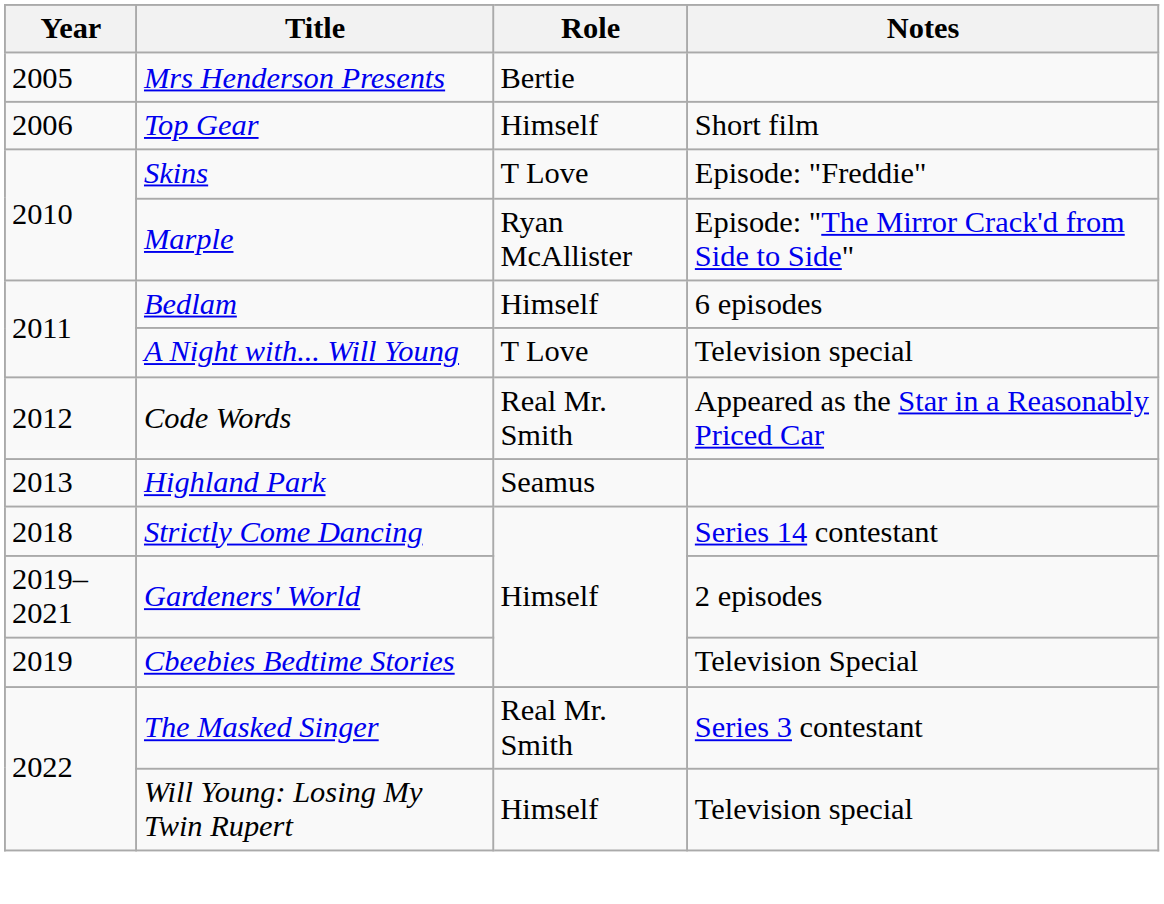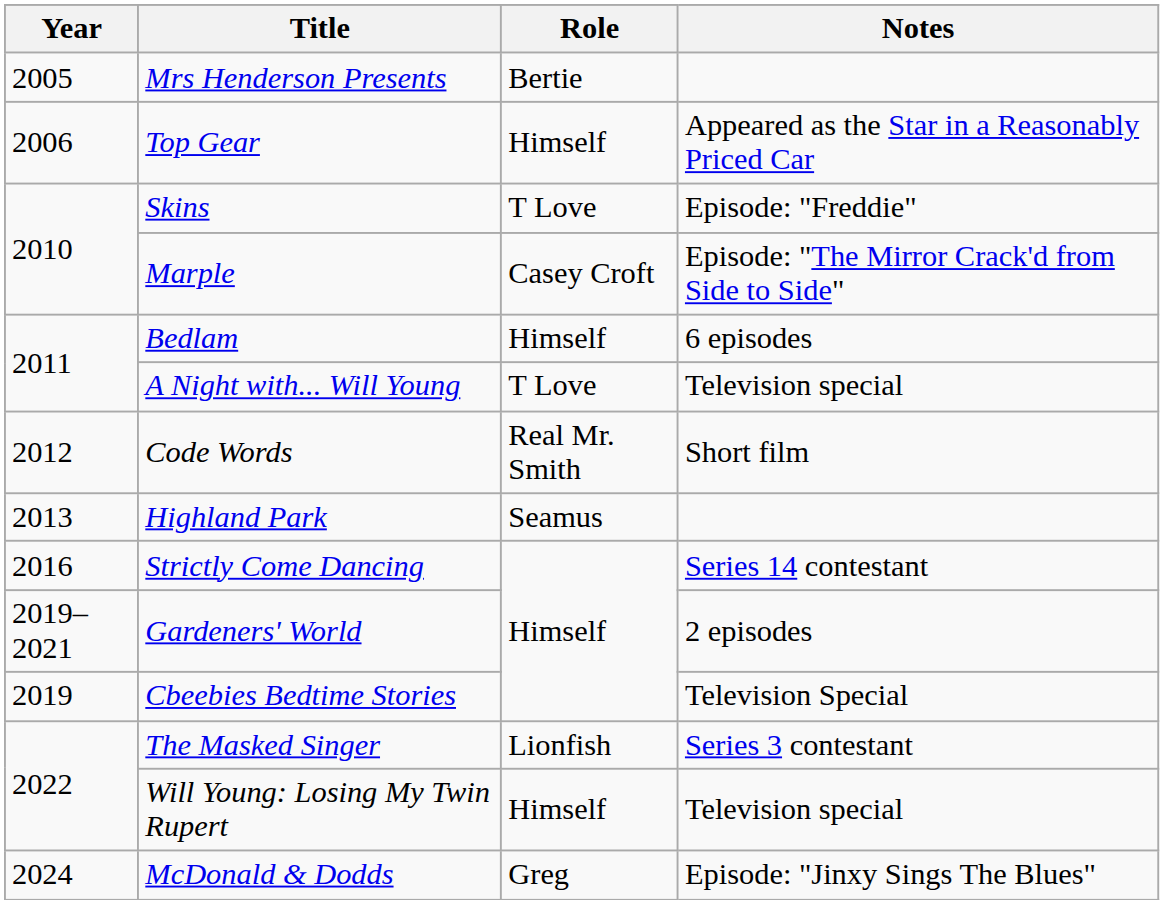 <table class="wikitable plainrowheaders sortable">
 <tr>
 <th scope="col">Year</th>
 <th scope="col">Title</th>
 <th scope="col">Role</th>
 <th scope="col" class="unsortable">Notes</th>
 </tr>
 <tr>
 <td>2005</td>
 <td><em><a href='#'>Mrs Henderson Presents</a></em></td>
 <td>Bertie</td>
 <td></td>
 </tr>
 <tr>
 <td>2006</td>
 <td><em><a href='#'>Top Gear</a></em></td>
 <td>Himself</td>
-<td>Short film</td>
+<td>Appeared as the <a href='#'>Star in a Reasonably Priced Car</a></td>
 </tr>
 <tr>
 <td rowspan="2">2010</td>
 <td><em><a href='#'>Skins</a></em></td>
 <td>T Love</td>
 <td>Episode: "Freddie"</td>
 </tr>
 <tr>
 <td><em><a href='#'>Marple</a></em></td>
-<td>Ryan McAllister</td>
+<td>Casey Croft</td>
 <td>Episode: "<a href='#'>The Mirror Crack'd from Side to Side</a>"</td>
 </tr>
 <tr>
 <td rowspan="2">2011</td>
 <td><em><a href='#'>Bedlam</a></em></td>
 <td>Himself</td>
 <td>6 episodes</td>
 </tr>
 <tr>
 <td><em><a href='#'>A Night with... Will Young</a></em></td>
 <td>T Love</td>
 <td>Television special</td>
 </tr>
 <tr>
 <td>2012</td>
 <td><em>Code Words</em></td>
 <td>Real Mr. Smith</td>
-<td>Appeared as the <a href='#'>Star in a Reasonably Priced Car</a></td>
+<td>Short film</td>
 </tr>
 <tr>
 <td>2013</td>
 <td><em><a href='#'>Highland Park</a></em></td>
 <td>Seamus</td>
 <td></td>
 </tr>
 <tr>
-<td>2018</td>
+<td>2016</td>
 <td><em><a href='#'>Strictly Come Dancing</a></em></td>
 <td rowspan="3">Himself</td>
 <td><a href='#'>Series 14</a> contestant</td>
 </tr>
 <tr>
 <td>2019–2021</td>
 <td><em><a href='#'>Gardeners' World</a></em></td>
 <td>2 episodes</td>
 </tr>
 <tr>
 <td>2019</td>
 <td><em><a href='#'>Cbeebies Bedtime Stories</a></em></td>
 <td>Television Special</td>
 </tr>
 <tr>
 <td rowspan="2">2022</td>
 <td><em><a href='#'>The Masked Singer</a></em></td>
-<td>Real Mr. Smith</td>
+<td>Lionfish</td>
 <td><a href='#'>Series 3</a> contestant</td>
 </tr>
 <tr>
 <td><em>Will Young: Losing My Twin Rupert</em></td>
 <td>Himself</td>
 <td>Television special</td>
 </tr>
+<tr>
+<td>2024</td>
+<td><em><a href='#'>McDonald & Dodds</a></em></td>
+<td>Greg</td>
+<td>Episode: "Jinxy Sings The Blues"</td>
+</tr>
 </table>
